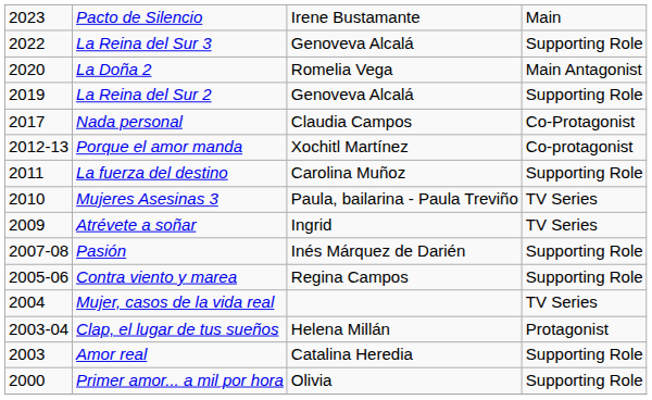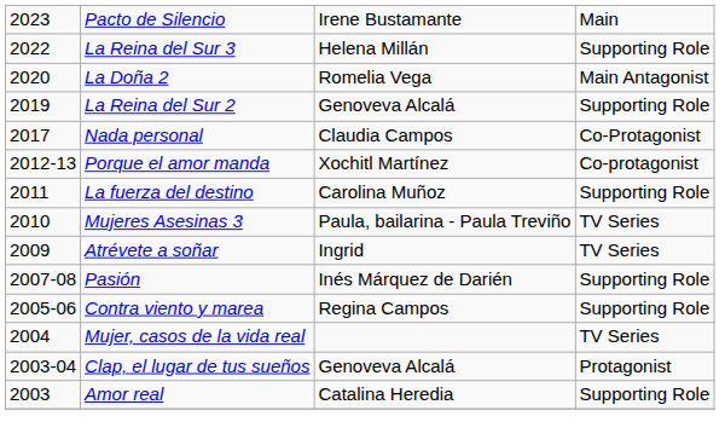 <table class="wikitable">
 <tr>
 <td>2023</td>
 <td><em><a href='#'>Pacto de Silencio</a></em></td>
 <td>Irene Bustamante</td>
 <td>Main</td>
 </tr>
 <tr>
 <td>2022</td>
 <td><em><a href='#'>La Reina del Sur 3</a></em></td>
-<td>Genoveva Alcalá</td>
+<td>Helena Millán</td>
 <td>Supporting Role</td>
 </tr>
 <tr>
 <td>2020</td>
 <td><em><a href='#'>La Doña 2</a></em></td>
 <td>Romelia Vega</td>
 <td>Main Antagonist</td>
 </tr>
 <tr>
 <td>2019</td>
 <td><em><a href='#'>La Reina del Sur 2</a></em></td>
 <td>Genoveva Alcalá</td>
 <td>Supporting Role</td>
 </tr>
 <tr>
 <td>2017</td>
 <td><em><a href='#'>Nada personal</a></em></td>
 <td>Claudia Campos</td>
 <td>Co-Protagonist</td>
 </tr>
 <tr>
 <td>2012-13</td>
 <td><em><a href='#'>Porque el amor manda</a></em></td>
 <td>Xochitl  Martínez</td>
 <td>Co-protagonist</td>
 </tr>
 <tr>
 <td>2011</td>
 <td><em><a href='#'>La fuerza del destino</a></em></td>
 <td>Carolina  Muñoz</td>
 <td>Supporting Role</td>
 </tr>
 <tr>
 <td>2010</td>
 <td><em><a href='#'>Mujeres Asesinas 3</a></em></td>
 <td>Paula, bailarina - Paula Treviño</td>
 <td>TV Series</td>
 </tr>
 <tr>
 <td>2009</td>
 <td><em><a href='#'>Atrévete a soñar</a></em></td>
 <td>Ingrid</td>
 <td>TV Series</td>
 </tr>
 <tr>
 <td>2007-08</td>
 <td><em><a href='#'>Pasión</a></em></td>
 <td>Inés Márquez de Darién</td>
 <td>Supporting Role</td>
 </tr>
 <tr>
 <td>2005-06</td>
 <td><em><a href='#'>Contra viento y marea</a></em></td>
 <td>Regina Campos</td>
 <td>Supporting Role</td>
 </tr>
 <tr>
 <td>2004</td>
 <td><em><a href='#'>Mujer, casos de la vida real</a></em></td>
 <td></td>
 <td>TV Series</td>
 </tr>
 <tr>
 <td>2003-04</td>
 <td><em><a href='#'>Clap, el lugar de tus sueños</a></em></td>
-<td>Helena Millán</td>
+<td>Genoveva Alcalá</td>
 <td>Protagonist</td>
 </tr>
 <tr>
 <td>2003</td>
 <td><em><a href='#'>Amor real</a></em></td>
 <td>Catalina Heredia</td>
 <td>Supporting Role</td>
 </tr>
 <tr>
-<td>2000</td>
-<td><em><a href='#'>Primer amor... a mil por hora</a></em></td>
-<td>Olivia</td>
-<td>Supporting Role</td>
-</tr>
-<tr>
 </tr>
 </table>
